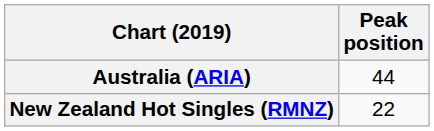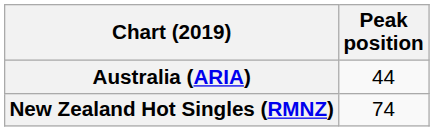 <table class="wikitable sortable plainrowheaders" style="text-align:center">
 <tr>
 <th scope="col">Chart (2019)</th>
 <th scope="col">Peak<br>position</th>
 </tr>
 <tr>
 <th scope="row">Australia (<a href='#'>ARIA</a>)</th>
 <td>44</td>
 </tr>
 <tr>
 <th scope="row">New Zealand Hot Singles (<a href='#'>RMNZ</a>)</th>
-<td>22</td>
+<td>74</td>
 </tr>
 </table>
